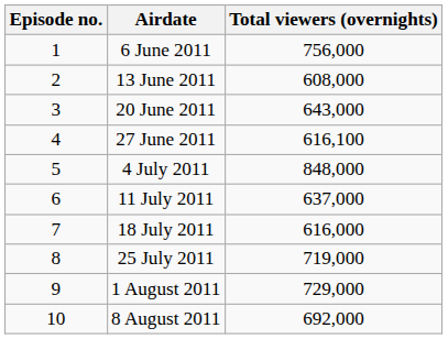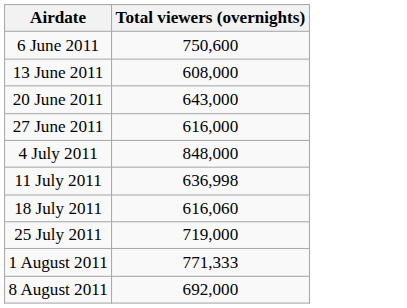 <table class="wikitable" style="text-align:center;">
 <tr>
-<th>Episode no.</th>
 <th>Airdate</th>
 <th>Total viewers (overnights)</th>
 </tr>
 <tr>
-<td>1</td>
 <td>6 June 2011</td>
-<td>756,000</td>
+<td>750,600</td>
 </tr>
 <tr>
-<td>2</td>
 <td>13 June 2011</td>
 <td>608,000</td>
 </tr>
 <tr>
-<td>3</td>
 <td>20 June 2011</td>
 <td>643,000</td>
 </tr>
 <tr>
-<td>4</td>
 <td>27 June 2011</td>
-<td>616,100</td>
+<td>616,000</td>
 </tr>
 <tr>
-<td>5</td>
 <td>4 July 2011</td>
 <td>848,000</td>
 </tr>
 <tr>
-<td>6</td>
 <td>11 July 2011</td>
-<td>637,000</td>
+<td>636,998</td>
 </tr>
 <tr>
-<td>7</td>
 <td>18 July 2011</td>
-<td>616,000</td>
+<td>616,060</td>
 </tr>
 <tr>
-<td>8</td>
 <td>25 July 2011</td>
 <td>719,000</td>
 </tr>
 <tr>
-<td>9</td>
 <td>1 August 2011</td>
-<td>729,000</td>
+<td>771,333</td>
 </tr>
 <tr>
-<td>10</td>
 <td>8 August 2011</td>
 <td>692,000</td>
 </tr>
 </table>
